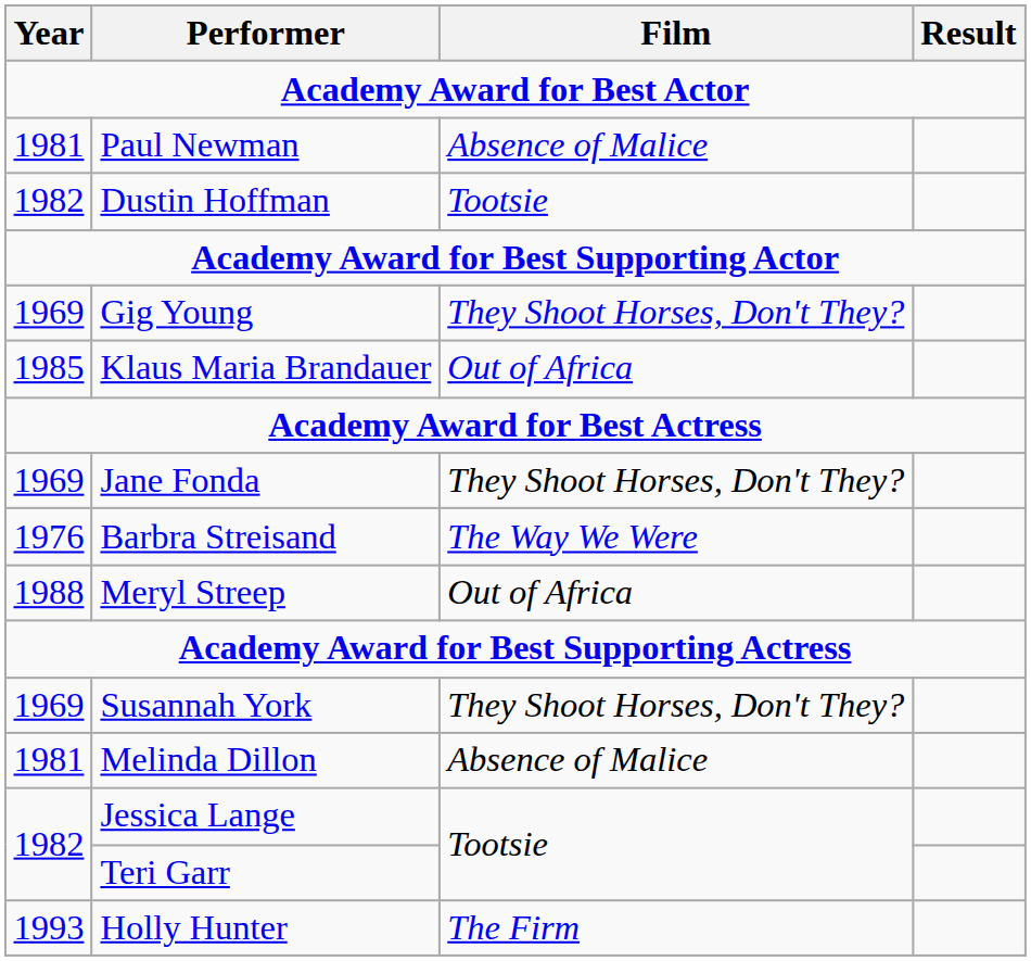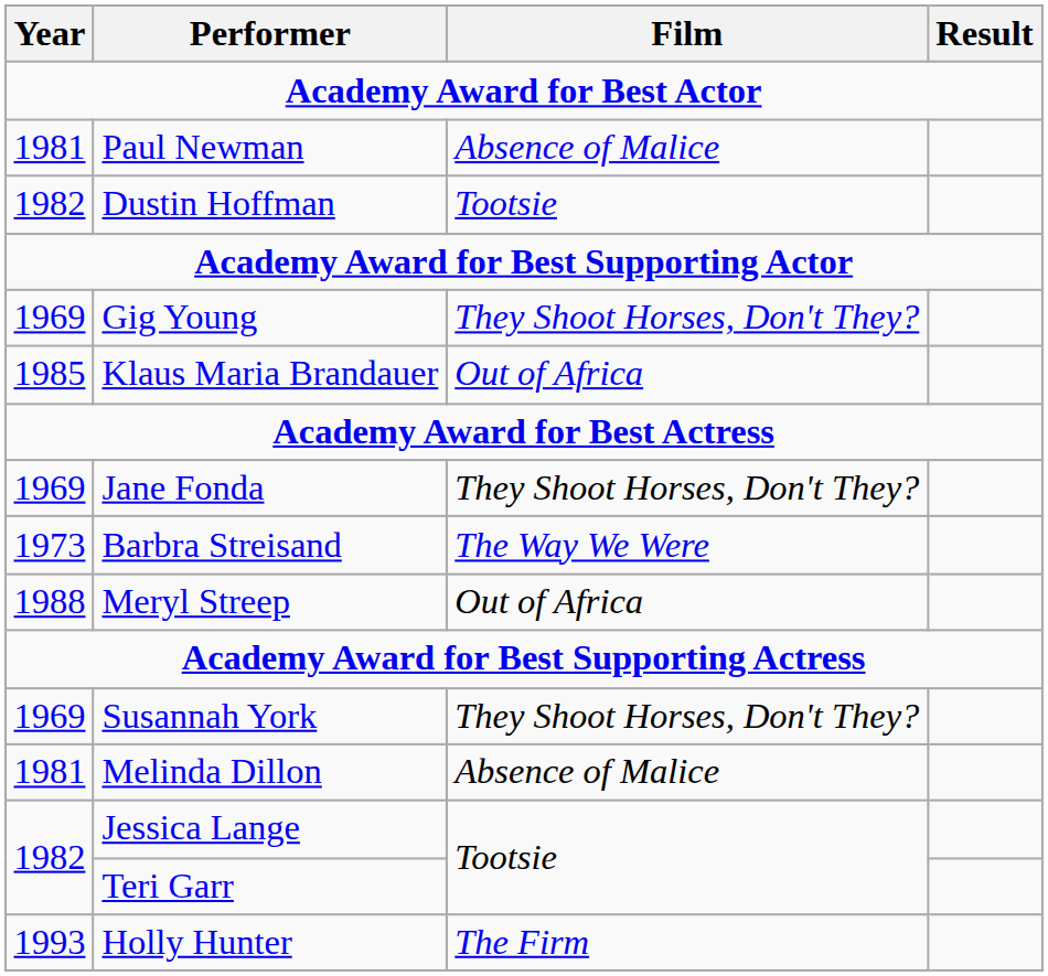 <table class="wikitable">
 <tr>
 <th>Year</th>
 <th>Performer</th>
 <th>Film</th>
 <th>Result</th>
 </tr>
 <tr>
 <td colspan="4" style="text-align:center;"><strong><a href='#'>Academy Award for Best Actor</a></strong></td>
 </tr>
 <tr>
 <td><a href='#'>1981</a></td>
 <td><a href='#'>Paul Newman</a></td>
 <td><em><a href='#'>Absence of Malice</a></em></td>
 <td></td>
 </tr>
 <tr>
 <td><a href='#'>1982</a></td>
 <td><a href='#'>Dustin Hoffman</a></td>
 <td><em><a href='#'>Tootsie</a></em></td>
 <td></td>
 </tr>
 <tr>
 <td colspan="4" style="text-align:center;"><strong><a href='#'>Academy Award for Best Supporting Actor</a></strong></td>
 </tr>
 <tr>
 <td><a href='#'>1969</a></td>
 <td><a href='#'>Gig Young</a></td>
 <td><em><a href='#'>They Shoot Horses, Don't They?</a></em></td>
 <td></td>
 </tr>
 <tr>
 <td><a href='#'>1985</a></td>
 <td><a href='#'>Klaus Maria Brandauer</a></td>
 <td><em><a href='#'>Out of Africa</a></em></td>
 <td></td>
 </tr>
 <tr>
 <td colspan="4" style="text-align:center;"><strong><a href='#'>Academy Award for Best Actress</a></strong></td>
 </tr>
 <tr>
 <td><a href='#'>1969</a></td>
 <td><a href='#'>Jane Fonda</a></td>
 <td><em>They Shoot Horses, Don't They?</em></td>
 <td></td>
 </tr>
 <tr>
-<td><a href='#'>1976</a></td>
+<td><a href='#'>1973</a></td>
 <td><a href='#'>Barbra Streisand</a></td>
 <td><em><a href='#'>The Way We Were</a></em></td>
 <td></td>
 </tr>
 <tr>
 <td><a href='#'>1988</a></td>
 <td><a href='#'>Meryl Streep</a></td>
 <td><em>Out of Africa</em></td>
 <td></td>
 </tr>
 <tr>
 <td colspan="4" style="text-align:center;"><strong><a href='#'>Academy Award for Best Supporting Actress</a></strong></td>
 </tr>
 <tr>
 <td><a href='#'>1969</a></td>
 <td><a href='#'>Susannah York</a></td>
 <td><em>They Shoot Horses, Don't They?</em></td>
 <td></td>
 </tr>
 <tr>
 <td><a href='#'>1981</a></td>
 <td><a href='#'>Melinda Dillon</a></td>
 <td><em>Absence of Malice</em></td>
 <td></td>
 </tr>
 <tr>
 <td rowspan="2"><a href='#'>1982</a></td>
 <td><a href='#'>Jessica Lange</a></td>
 <td rowspan="2"><em>Tootsie</em></td>
 <td></td>
 </tr>
 <tr>
 <td><a href='#'>Teri Garr</a></td>
 <td></td>
 </tr>
 <tr>
 <td><a href='#'>1993</a></td>
 <td><a href='#'>Holly Hunter</a></td>
 <td><em><a href='#'>The Firm</a></em></td>
 <td></td>
 </tr>
 </table>
